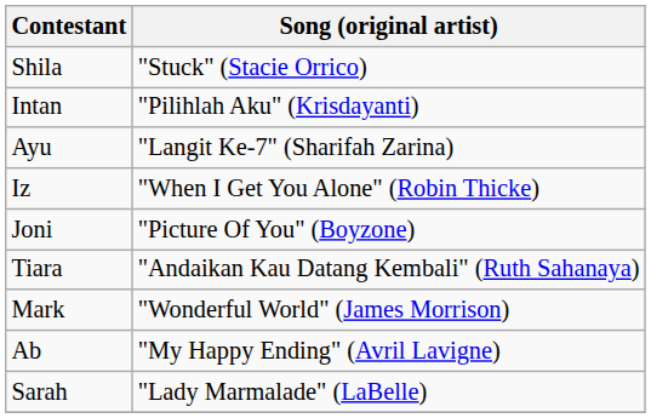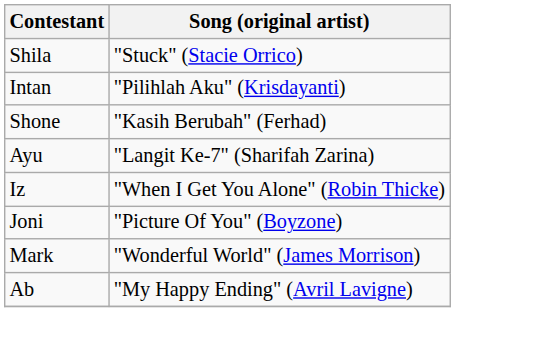 <table class="wikitable" style="font-size:90%;">
 <tr>
 <th>Contestant</th>
 <th>Song (original artist)</th>
 </tr>
 <tr>
 <td>Shila</td>
 <td>"Stuck" (<a href='#'>Stacie Orrico</a>)</td>
 </tr>
 <tr>
 <td>Intan</td>
 <td>"Pilihlah Aku" (<a href='#'>Krisdayanti</a>)</td>
 </tr>
 <tr>
+<td>Shone</td>
+<td>"Kasih Berubah" (Ferhad)</td>
+</tr>
+<tr>
 <td>Ayu</td>
 <td>"Langit Ke-7" (Sharifah Zarina)</td>
 </tr>
 <tr>
 <td>Iz</td>
 <td>"When I Get You Alone" (<a href='#'>Robin Thicke</a>)</td>
 </tr>
 <tr>
 <td>Joni</td>
 <td>"Picture Of You" (<a href='#'>Boyzone</a>)</td>
 </tr>
 <tr>
-<td>Tiara</td>
-<td>"Andaikan Kau Datang Kembali" (<a href='#'>Ruth Sahanaya</a>)</td>
-</tr>
-<tr>
 <td>Mark</td>
 <td>"Wonderful World" (<a href='#'>James Morrison</a>)</td>
 </tr>
 <tr>
 <td>Ab</td>
 <td>"My Happy Ending" (<a href='#'>Avril Lavigne</a>)</td>
 </tr>
 <tr>
-<td>Sarah</td>
-<td>"Lady Marmalade" (<a href='#'>LaBelle</a>)</td>
-</tr>
-<tr>
 </tr>
 </table>
